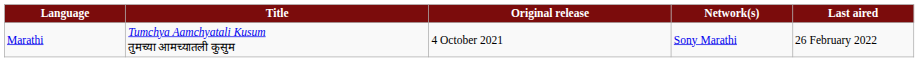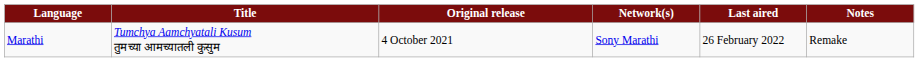 <table class="wikitable" style="width: 100%; margin-right: 0;">
 <tr style="color:white">
 <th style="background:#7b0c0c; width:10%;">Language</th>
 <th style="background:#7b0c0c; width:25%;">Title</th>
 <th style="background:#7b0c0c; width:20%;">Original release</th>
 <th style="background:#7b0c0c; width:10%;">Network(s)</th>
 <th style="background:#7b0c0c; width:10%;">Last aired</th>
+<th style="background:#7b0c0c; width:10%;">Notes</th>
 </tr>
 <tr>
 <td><a href='#'>Marathi</a></td>
 <td><em><a href='#'>Tumchya Aamchyatali Kusum</a></em> <br> तुमच्या आमच्यातली कुसुम</td>
 <td>4 October 2021</td>
 <td><a href='#'>Sony Marathi</a></td>
 <td>26 February 2022</td>
+<td>Remake</td>
 </tr>
 </table>
